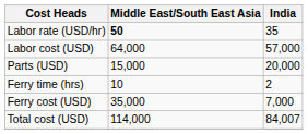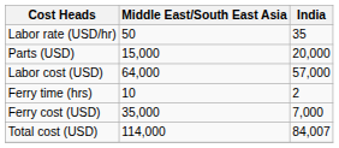 <table class="wikitable">
 <tr>
 <th>Cost Heads</th>
 <th>Middle East/South East Asia</th>
 <th>India</th>
 </tr>
 <tr>
 <td>Labor rate (USD/hr)</td>
-<td><strong>50</strong></td>
+<td>50</td>
 <td>35</td>
+</tr>
+<tr>
+<td>Parts (USD)</td>
+<td>15,000</td>
+<td>20,000</td>
 </tr>
 <tr>
 <td>Labor cost (USD)</td>
 <td>64,000</td>
 <td>57,000</td>
-</tr>
-<tr>
-<td>Parts (USD)</td>
-<td>15,000</td>
-<td>20,000</td>
 </tr>
 <tr>
 <td>Ferry time (hrs)</td>
 <td>10</td>
 <td>2</td>
 </tr>
 <tr>
 <td>Ferry cost (USD)</td>
 <td>35,000</td>
 <td>7,000</td>
 </tr>
 <tr>
 <td>Total cost (USD)</td>
 <td>114,000</td>
 <td>84,007</td>
 </tr>
 <tr>
 </tr>
 </table>
